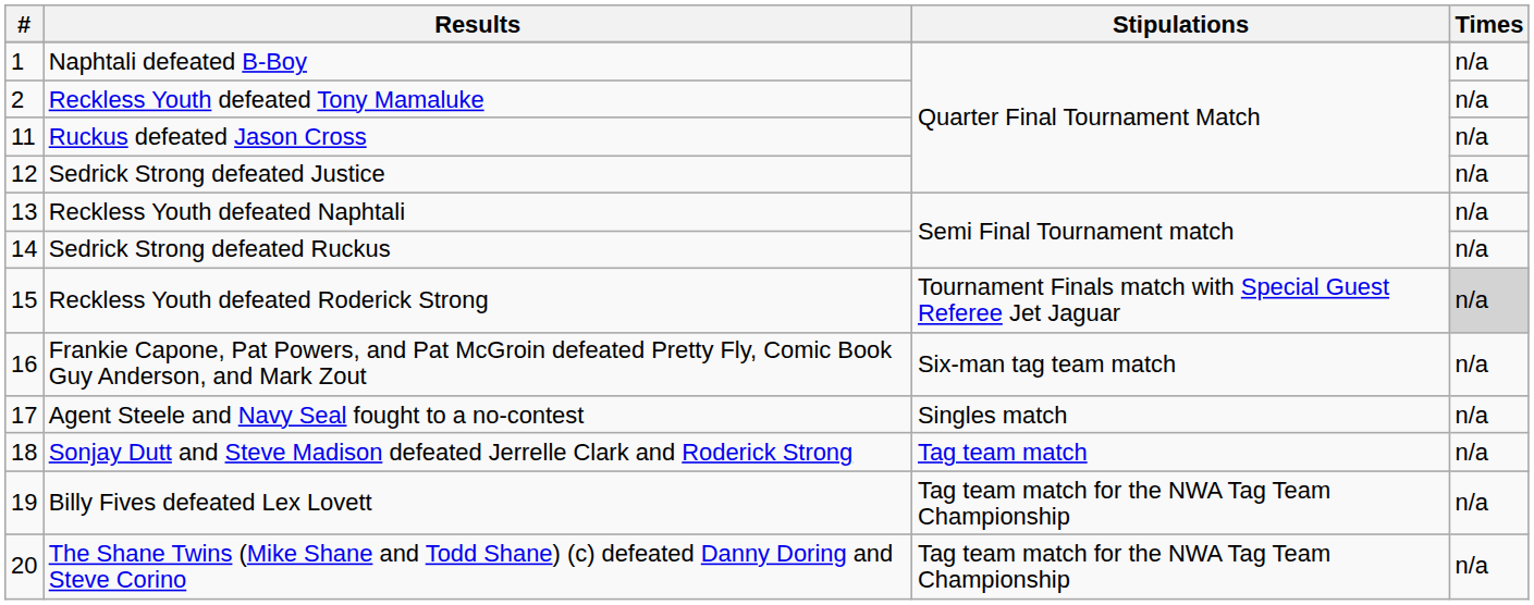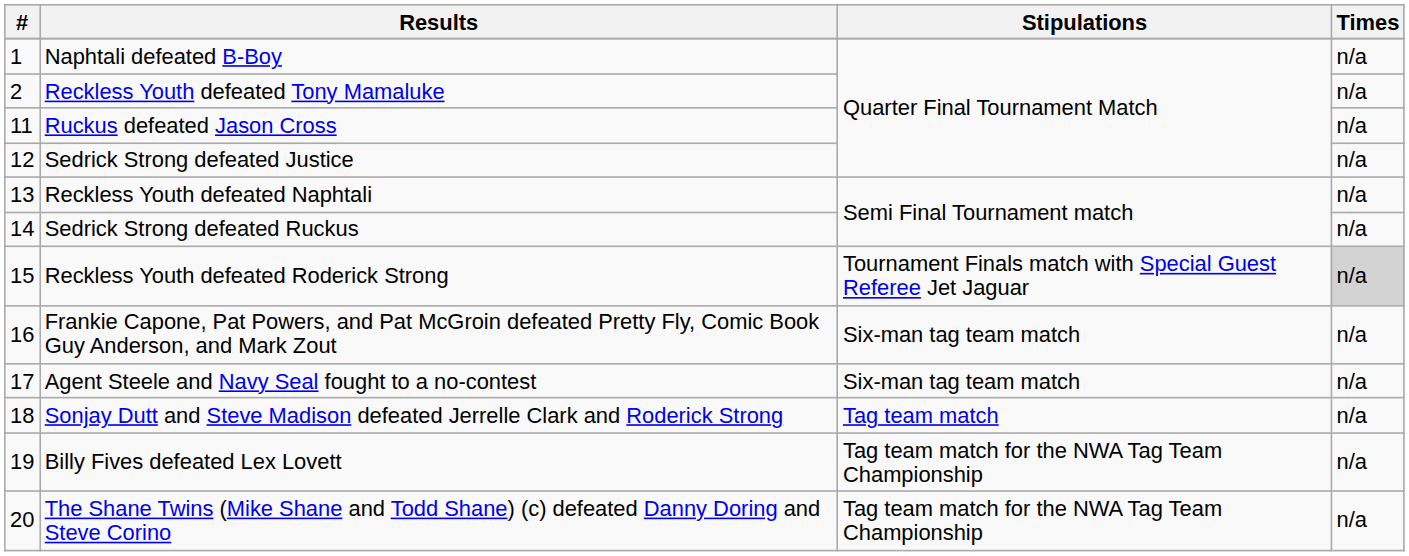 <table style="font-size: 85%" class="wikitable sortable">
 <tr>
 <th><strong>#</strong></th>
 <th><strong>Results</strong></th>
 <th><strong>Stipulations</strong></th>
 <th><strong>Times</strong></th>
 </tr>
 <tr>
 </tr>
 <tr>
 <td>1</td>
 <td>Naphtali defeated <a href='#'>B-Boy</a></td>
 <td rowspan="4">Quarter Final Tournament Match</td>
 <td>n/a</td>
 </tr>
 <tr>
 <td>2</td>
 <td><a href='#'>Reckless Youth</a> defeated <a href='#'>Tony Mamaluke</a></td>
 <td>n/a</td>
 </tr>
 <tr>
 <td>11</td>
 <td><a href='#'>Ruckus</a> defeated <a href='#'>Jason Cross</a></td>
 <td>n/a</td>
 </tr>
 <tr>
 <td>12</td>
 <td>Sedrick Strong defeated Justice</td>
 <td>n/a</td>
 </tr>
 <tr>
 <td>13</td>
 <td>Reckless Youth defeated Naphtali</td>
 <td rowspan="2">Semi Final Tournament match</td>
 <td>n/a</td>
 </tr>
 <tr>
 <td>14</td>
 <td>Sedrick Strong defeated Ruckus</td>
 <td>n/a</td>
 </tr>
 <tr>
 <td>15</td>
 <td>Reckless Youth defeated Roderick Strong</td>
 <td>Tournament Finals match with <a href='#'>Special Guest Referee</a> Jet Jaguar</td>
 <td style="background: lightgrey;">n/a</td>
 </tr>
 <tr>
 <td>16</td>
 <td>Frankie Capone, Pat Powers, and Pat McGroin defeated Pretty Fly, Comic Book Guy Anderson, and Mark Zout</td>
 <td>Six-man tag team match</td>
 <td>n/a</td>
 </tr>
 <tr>
 <td>17</td>
 <td>Agent Steele and <a href='#'>Navy Seal</a> fought to a no-contest</td>
-<td>Singles match</td>
+<td>Six-man tag team match</td>
 <td>n/a</td>
 </tr>
 <tr>
 <td>18</td>
 <td><a href='#'>Sonjay Dutt</a> and <a href='#'>Steve Madison</a> defeated Jerrelle Clark and <a href='#'>Roderick Strong</a></td>
 <td><a href='#'>Tag team match</a></td>
 <td>n/a</td>
 </tr>
 <tr>
 <td>19</td>
 <td>Billy Fives defeated Lex Lovett</td>
 <td>Tag team match for the NWA Tag Team Championship</td>
 <td>n/a</td>
 </tr>
 <tr>
 <td>20</td>
 <td><a href='#'>The Shane Twins</a> (<a href='#'>Mike Shane</a> and <a href='#'>Todd Shane</a>) (c) defeated <a href='#'>Danny Doring</a> and <a href='#'>Steve Corino</a></td>
 <td>Tag team match for the NWA Tag Team Championship</td>
 <td>n/a</td>
 </tr>
 </table>
